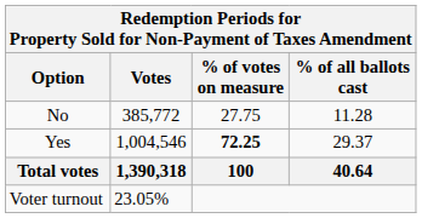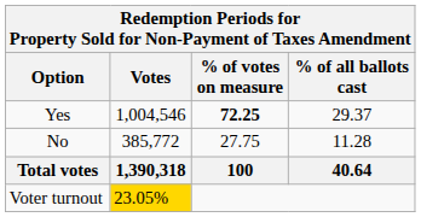 <table class="wikitable">
 <tr>
 <th colspan=4 text align=center>Redemption Periods for<br>Property Sold for Non-Payment of Taxes Amendment </th>
 </tr>
 <tr>
 <th>Option</th>
 <th>Votes</th>
 <th>% of votes<br>on measure</th>
 <th>% of all ballots<br>cast</th>
 </tr>
 <tr>
+<td text align=center>Yes</td>
+<td text align=center>1,004,546</td>
+<td text align=center><strong>72.25</strong></td>
+<td text align=center>29.37</td>
+</tr>
+<tr>
 <td text align=center>No</td>
 <td text align=center>385,772</td>
 <td text align=center>27.75</td>
 <td text align=center>11.28</td>
-</tr>
-<tr>
-<td text align=center>Yes</td>
-<td text align=center>1,004,546</td>
-<td text align=center><strong>72.25</strong></td>
-<td text align=center>29.37</td>
 </tr>
 <tr>
 <th text align=center>Total votes</th>
 <th text align=center><strong>1,390,318</strong></th>
 <th text align=center><strong>100</strong></th>
 <th text align=center><strong>40.64</strong></th>
 </tr>
 <tr>
 <td>Voter turnout</td>
-<td>23.05%</td>
+<td style="background: gold;">23.05%</td>
 </tr>
 </table>
